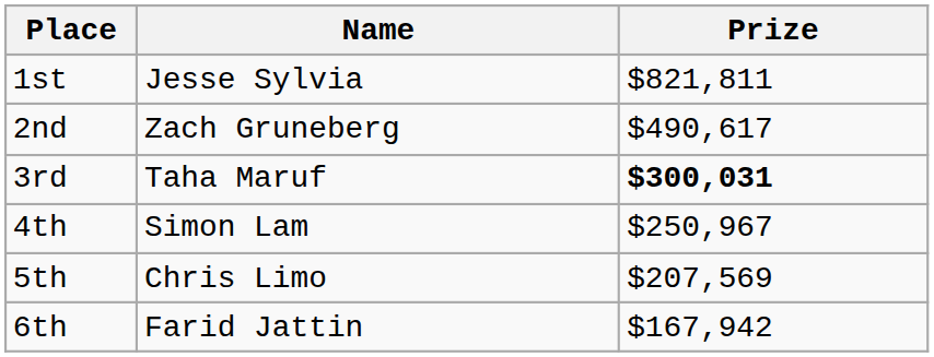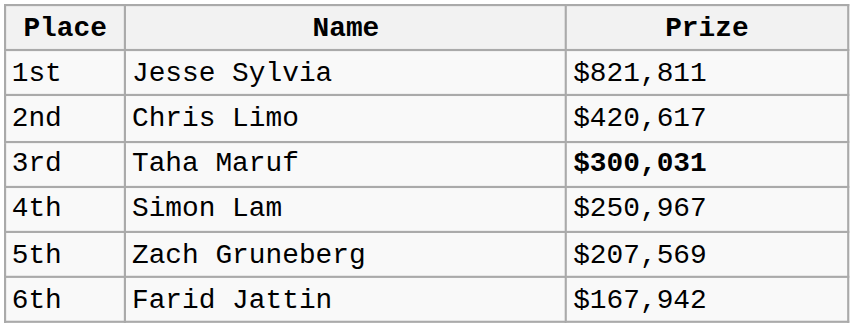 <table class="wikitable">
 <tr>
 <th style="width:50px;">Place</th>
 <th style="width:200px;">Name</th>
 <th style="width:125px;">Prize</th>
 </tr>
 <tr>
 <td>1st</td>
 <td> Jesse Sylvia</td>
 <td>$821,811</td>
 </tr>
 <tr>
 <td>2nd</td>
-<td> Zach Gruneberg</td>
-<td>$490,617</td>
+<td> Chris Limo</td>
+<td>$420,617</td>
 </tr>
 <tr>
 <td>3rd</td>
 <td> Taha Maruf</td>
 <td><strong>$300,031</strong></td>
 </tr>
 <tr>
 <td>4th</td>
 <td> Simon Lam</td>
 <td>$250,967</td>
 </tr>
 <tr>
 <td>5th</td>
-<td> Chris Limo</td>
+<td> Zach Gruneberg</td>
 <td>$207,569</td>
 </tr>
 <tr>
 <td>6th</td>
 <td> Farid Jattin</td>
 <td>$167,942</td>
 </tr>
 </table>
